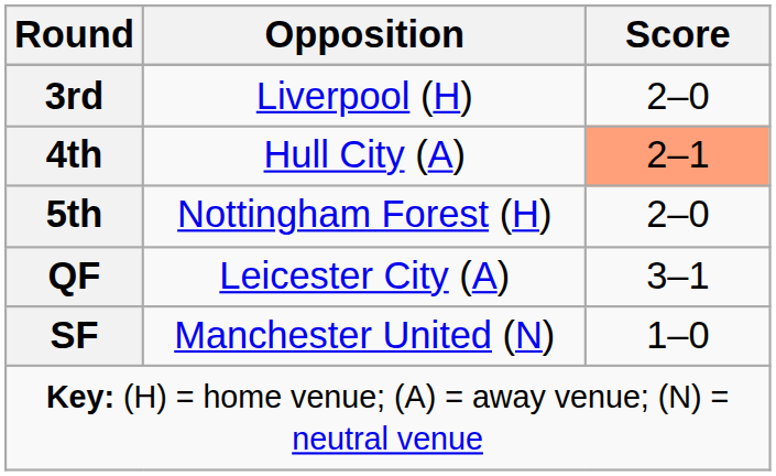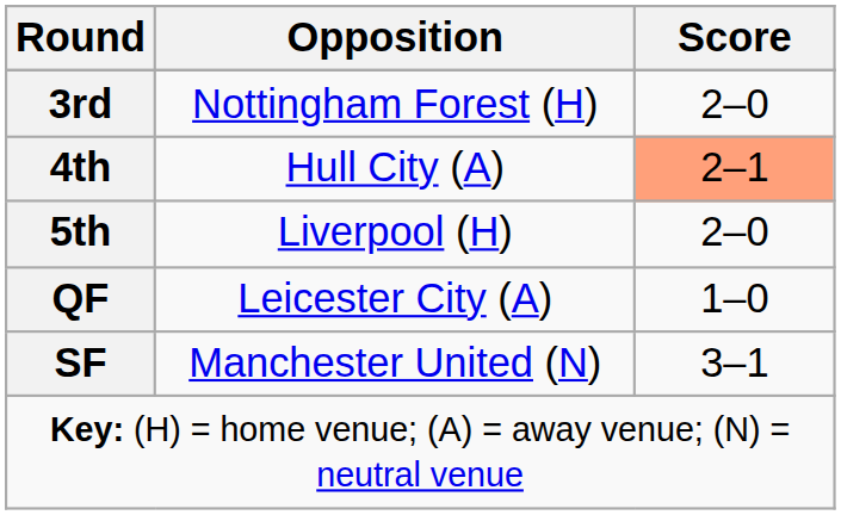 <table class="wikitable plainrowheaders" style="text-align:center;margin:0">
 <tr>
 <th scope="col" style="width:25px">Round</th>
 <th scope="col" style="width:180px">Opposition</th>
 <th scope="col" style="width:70px">Score</th>
 </tr>
 <tr>
 </tr>
 <tr>
 <th scope=row style="text-align:center">3rd</th>
-<td><a href='#'>Liverpool</a> (<a href='#'>H</a>)</td>
+<td><a href='#'>Nottingham Forest</a> (<a href='#'>H</a>)</td>
 <td>2–0</td>
 </tr>
 <tr>
 <th scope=row style="text-align:center">4th</th>
 <td><a href='#'>Hull City</a> (<a href='#'>A</a>)</td>
 <td style="background: lightsalmon;">2–1</td>
 </tr>
 <tr>
 <th scope=row style="text-align:center">5th</th>
-<td><a href='#'>Nottingham Forest</a> (<a href='#'>H</a>)</td>
+<td><a href='#'>Liverpool</a> (<a href='#'>H</a>)</td>
 <td>2–0</td>
 </tr>
 <tr>
 <th scope=row style="text-align:center">QF</th>
 <td><a href='#'>Leicester City</a> (<a href='#'>A</a>)</td>
-<td>3–1</td>
+<td>1–0</td>
 </tr>
 <tr>
 <th scope=row style="text-align:center">SF</th>
 <td><a href='#'>Manchester United</a> (<a href='#'>N</a>)</td>
-<td>1–0</td>
+<td>3–1</td>
 </tr>
 <tr>
 <td colspan="3"><small><strong>Key:</strong> (H) = home venue; (A) = away venue; (N) = <a href='#'>neutral venue</a></small></td>
 </tr>
 </table>
